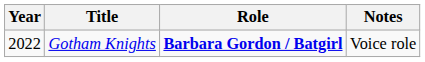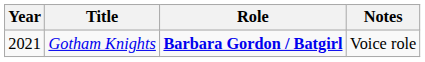 <table class="wikitable sortable">
 <tr>
 <th>Year</th>
 <th>Title</th>
 <th>Role</th>
 <th class="unsortable">Notes</th>
 </tr>
 <tr>
-<td>2022</td>
+<td>2021</td>
 <td><a href='#'><em>Gotham Knights</em></a></td>
 <td><strong><a href='#'>Barbara Gordon / Batgirl</a></strong></td>
 <td>Voice role</td>
 </tr>
 </table>
